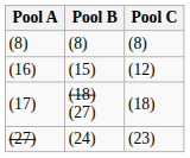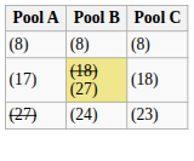 <table class="wikitable">
 <tr>
 <th width=30%>Pool A</th>
 <th width=30%>Pool B</th>
 <th width=30%>Pool C</th>
 </tr>
 <tr>
 <td> (8)</td>
 <td> (8)</td>
 <td> (8)</td>
 </tr>
 <tr>
-<td> (16)</td>
-<td> (15)</td>
-<td> (12)</td>
-</tr>
-<tr>
 <td> (17)</td>
-<td><s> (18)</s><br> (27)</td>
+<td style="background: khaki;"><s> (18)</s><br> (27)</td>
 <td> (18)</td>
 </tr>
 <tr>
 <td><s> (27)</s></td>
 <td> (24)</td>
 <td> (23)</td>
 </tr>
 </table>
